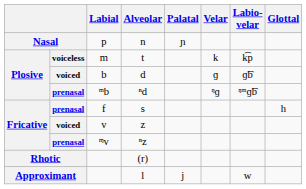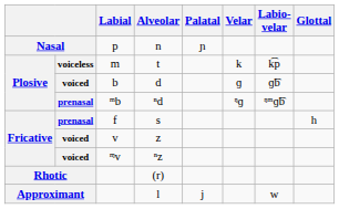 <table class="wikitable" style=text-align:center>
 <tr>
 <th colspan="2"></th>
 <th><a href='#'>Labial</a></th>
 <th><a href='#'>Alveolar</a></th>
 <th><a href='#'>Palatal</a></th>
 <th><a href='#'>Velar</a></th>
 <th><a href='#'>Labio-<br>velar</a></th>
 <th><a href='#'>Glottal</a></th>
 </tr>
 <tr>
 <th colspan="2"><a href='#'>Nasal</a></th>
 <td>p</td>
 <td>n</td>
 <td>ɲ</td>
 <td></td>
 <td></td>
 <td></td>
 </tr>
 <tr>
 <th rowspan="3"><a href='#'>Plosive</a></th>
 <th><small>voiceless</small></th>
 <td>m</td>
 <td>t</td>
 <td></td>
 <td>k</td>
 <td>k͡p</td>
 <td></td>
 </tr>
 <tr>
 <th><small>voiced</small></th>
 <td>b</td>
 <td>d</td>
 <td></td>
 <td>ɡ</td>
 <td>ɡ͡b</td>
 <td></td>
 </tr>
 <tr>
 <th><small><a href='#'>prenasal</a></small></th>
 <td>ᵐb</td>
 <td>ⁿd</td>
 <td></td>
 <td>ᵑɡ</td>
 <td>ᵑᵐɡ͡b</td>
 <td></td>
 </tr>
 <tr>
 <th rowspan="3"><a href='#'>Fricative</a></th>
 <th><small><a href='#'>prenasal</a></small></th>
 <td>f</td>
 <td>s</td>
 <td></td>
 <td></td>
 <td></td>
 <td>h</td>
 </tr>
 <tr>
 <th><small>voiced</small></th>
 <td>v</td>
 <td>z</td>
 <td></td>
 <td></td>
 <td></td>
 <td></td>
 </tr>
 <tr>
-<th><small><a href='#'>prenasal</a></small></th>
+<th><small>voiced</small></th>
 <td>ᶬv</td>
 <td>ⁿz</td>
 <td></td>
 <td></td>
 <td></td>
 <td></td>
 </tr>
 <tr>
 <th colspan="2"><a href='#'>Rhotic</a></th>
 <td></td>
 <td>(r)</td>
 <td></td>
 <td></td>
 <td></td>
 <td></td>
 </tr>
 <tr>
 <th colspan="2"><a href='#'>Approximant</a></th>
 <td></td>
 <td>l</td>
 <td>j</td>
 <td></td>
 <td>w</td>
 <td></td>
 </tr>
 </table>
